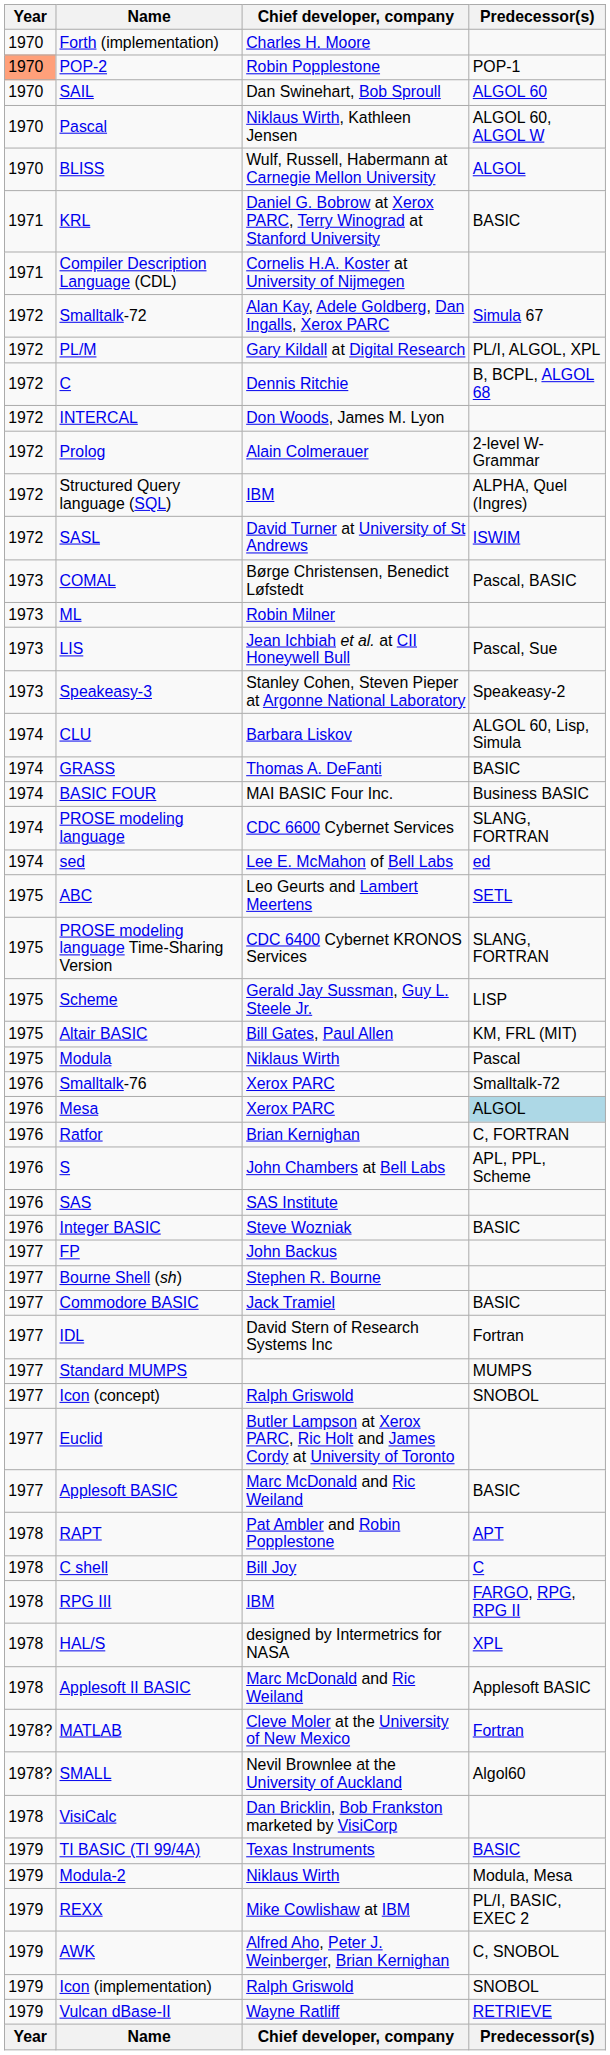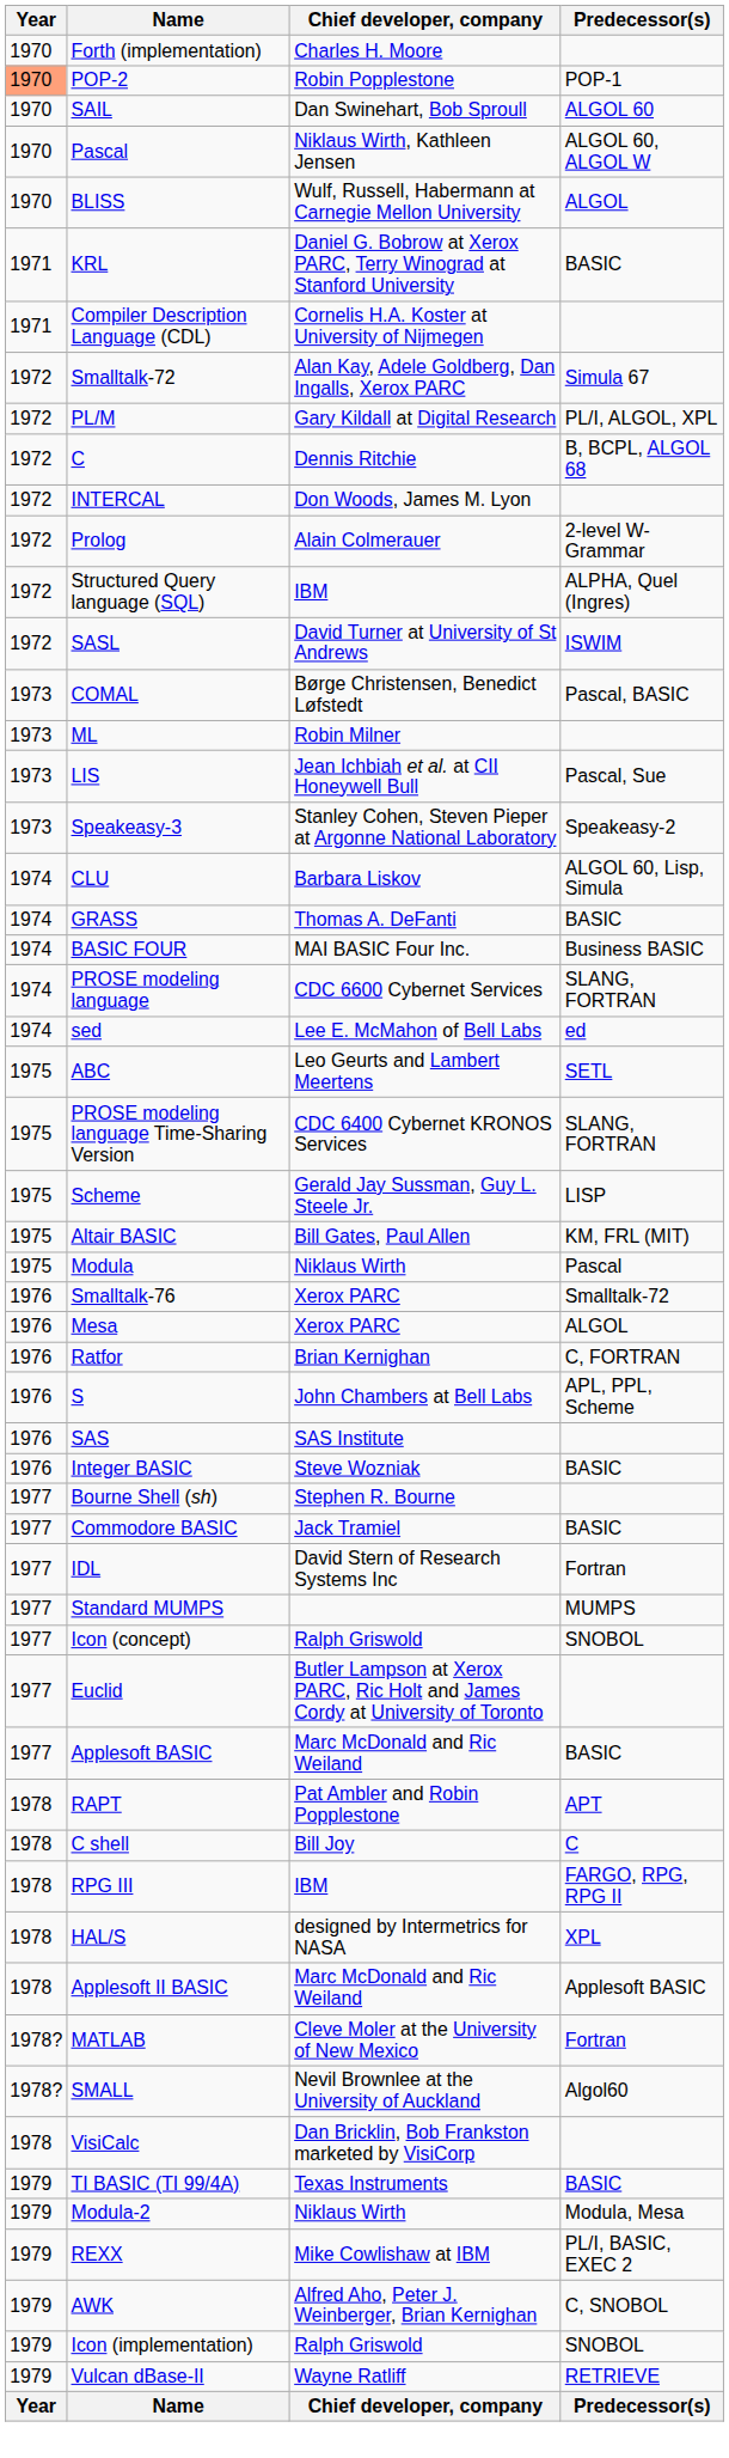 <table class="wikitable sortable">
 <tr>
 <th>Year</th>
 <th>Name</th>
 <th>Chief developer, company</th>
 <th>Predecessor(s)</th>
 </tr>
 <tr>
 <td>1970</td>
 <td><a href='#'>Forth</a> (implementation)</td>
 <td><a href='#'>Charles H. Moore</a></td>
 <td></td>
 </tr>
 <tr>
 <td style="background: lightsalmon;">1970</td>
 <td><a href='#'>POP-2</a></td>
 <td><a href='#'>Robin Popplestone</a></td>
 <td>POP-1</td>
 </tr>
 <tr>
 <td>1970</td>
 <td><a href='#'>SAIL</a></td>
 <td>Dan Swinehart, <a href='#'>Bob Sproull</a></td>
 <td><a href='#'>ALGOL 60</a></td>
 </tr>
 <tr>
 <td>1970</td>
 <td><a href='#'>Pascal</a></td>
 <td><a href='#'>Niklaus Wirth</a>, Kathleen Jensen</td>
 <td>ALGOL 60, <a href='#'>ALGOL W</a></td>
 </tr>
 <tr>
 <td>1970</td>
 <td><a href='#'>BLISS</a></td>
 <td>Wulf, Russell, Habermann at <a href='#'>Carnegie Mellon University</a></td>
 <td><a href='#'>ALGOL</a></td>
 </tr>
 <tr>
 <td>1971</td>
 <td><a href='#'>KRL</a></td>
 <td><a href='#'>Daniel G. Bobrow</a> at <a href='#'>Xerox PARC</a>, <a href='#'>Terry Winograd</a> at <a href='#'>Stanford University</a></td>
 <td>BASIC</td>
 </tr>
 <tr>
 <td>1971</td>
 <td><a href='#'>Compiler Description Language</a> (CDL)</td>
 <td><a href='#'>Cornelis H.A. Koster</a> at <a href='#'>University of Nijmegen</a></td>
 <td></td>
 </tr>
 <tr>
 <td>1972</td>
 <td><a href='#'>Smalltalk</a>-72</td>
 <td><a href='#'>Alan Kay</a>, <a href='#'>Adele Goldberg</a>, <a href='#'>Dan Ingalls</a>, <a href='#'>Xerox PARC</a></td>
 <td><a href='#'>Simula</a> 67</td>
 </tr>
 <tr>
 <td>1972</td>
 <td><a href='#'>PL/M</a></td>
 <td><a href='#'>Gary Kildall</a> at <a href='#'>Digital Research</a></td>
 <td>PL/I, ALGOL, XPL</td>
 </tr>
 <tr>
 <td>1972</td>
 <td><a href='#'>C</a></td>
 <td><a href='#'>Dennis Ritchie</a></td>
 <td>B, BCPL, <a href='#'>ALGOL 68</a></td>
 </tr>
 <tr>
 <td>1972</td>
 <td><a href='#'>INTERCAL</a></td>
 <td><a href='#'>Don Woods</a>, James M. Lyon</td>
 <td></td>
 </tr>
 <tr>
 <td>1972</td>
 <td><a href='#'>Prolog</a></td>
 <td><a href='#'>Alain Colmerauer</a></td>
 <td>2-level W-Grammar</td>
 </tr>
 <tr>
 <td>1972</td>
 <td>Structured Query language (<a href='#'>SQL</a>)</td>
 <td><a href='#'>IBM</a></td>
 <td>ALPHA, Quel (Ingres)</td>
 </tr>
 <tr>
 <td>1972</td>
 <td><a href='#'>SASL</a></td>
 <td><a href='#'>David Turner</a> at <a href='#'>University of St Andrews</a></td>
 <td><a href='#'>ISWIM</a></td>
 </tr>
 <tr>
 <td>1973</td>
 <td><a href='#'>COMAL</a></td>
 <td>Børge Christensen, Benedict Løfstedt</td>
 <td>Pascal, BASIC</td>
 </tr>
 <tr>
 <td>1973</td>
 <td><a href='#'>ML</a></td>
 <td><a href='#'>Robin Milner</a></td>
 <td></td>
 </tr>
 <tr>
 <td>1973</td>
 <td><a href='#'>LIS</a></td>
 <td><a href='#'>Jean Ichbiah</a> <em>et al.</em> at <a href='#'>CII Honeywell Bull</a></td>
 <td>Pascal, Sue</td>
 </tr>
 <tr>
 <td>1973</td>
 <td><a href='#'>Speakeasy-3</a></td>
 <td>Stanley Cohen, Steven Pieper at <a href='#'>Argonne National Laboratory</a></td>
 <td>Speakeasy-2</td>
 </tr>
 <tr>
 <td>1974</td>
 <td><a href='#'>CLU</a></td>
 <td><a href='#'>Barbara Liskov</a></td>
 <td>ALGOL 60, Lisp, Simula</td>
 </tr>
 <tr>
 <td>1974</td>
 <td><a href='#'>GRASS</a></td>
 <td><a href='#'>Thomas A. DeFanti</a></td>
 <td>BASIC</td>
 </tr>
 <tr>
 <td>1974</td>
 <td><a href='#'>BASIC FOUR</a></td>
 <td>MAI BASIC Four Inc.</td>
 <td>Business BASIC</td>
 </tr>
 <tr>
 <td>1974</td>
 <td><a href='#'>PROSE modeling language</a></td>
 <td><a href='#'>CDC 6600</a> Cybernet Services</td>
 <td>SLANG, FORTRAN</td>
 </tr>
 <tr>
 <td>1974</td>
 <td><a href='#'>sed</a></td>
 <td><a href='#'>Lee E. McMahon</a> of <a href='#'>Bell Labs</a></td>
 <td><a href='#'>ed</a></td>
 </tr>
 <tr>
 <td>1975</td>
 <td><a href='#'>ABC</a></td>
 <td>Leo Geurts and <a href='#'>Lambert Meertens</a></td>
 <td><a href='#'>SETL</a></td>
 </tr>
 <tr>
 <td>1975</td>
 <td><a href='#'>PROSE modeling language</a> Time-Sharing Version</td>
 <td><a href='#'>CDC 6400</a> Cybernet KRONOS Services</td>
 <td>SLANG, FORTRAN</td>
 </tr>
 <tr>
 <td>1975</td>
 <td><a href='#'>Scheme</a></td>
 <td><a href='#'>Gerald Jay Sussman</a>, <a href='#'>Guy L. Steele Jr.</a></td>
 <td>LISP</td>
 </tr>
 <tr>
 <td>1975</td>
 <td><a href='#'>Altair BASIC</a></td>
 <td><a href='#'>Bill Gates</a>, <a href='#'>Paul Allen</a></td>
 <td>KM, FRL (MIT)</td>
 </tr>
 <tr>
 <td>1975</td>
 <td><a href='#'>Modula</a></td>
 <td><a href='#'>Niklaus Wirth</a></td>
 <td>Pascal</td>
 </tr>
 <tr>
 <td>1976</td>
 <td><a href='#'>Smalltalk</a>-76</td>
 <td><a href='#'>Xerox PARC</a></td>
 <td>Smalltalk-72</td>
 </tr>
 <tr>
 <td>1976</td>
 <td><a href='#'>Mesa</a></td>
 <td><a href='#'>Xerox PARC</a></td>
-<td style="background: lightblue;">ALGOL</td>
+<td>ALGOL</td>
 </tr>
 <tr>
 <td>1976</td>
 <td><a href='#'>Ratfor</a></td>
 <td><a href='#'>Brian Kernighan</a></td>
 <td>C, FORTRAN</td>
 </tr>
 <tr>
 <td>1976</td>
 <td><a href='#'>S</a></td>
 <td><a href='#'>John Chambers</a> at <a href='#'>Bell Labs</a></td>
 <td>APL, PPL, Scheme</td>
 </tr>
 <tr>
 <td>1976</td>
 <td><a href='#'>SAS</a></td>
 <td><a href='#'>SAS Institute</a></td>
 <td></td>
 </tr>
 <tr>
 <td>1976</td>
 <td><a href='#'>Integer BASIC</a></td>
 <td><a href='#'>Steve Wozniak</a></td>
 <td>BASIC</td>
-</tr>
-<tr>
-<td>1977</td>
-<td><a href='#'>FP</a></td>
-<td><a href='#'>John Backus</a></td>
-<td></td>
 </tr>
 <tr>
 <td>1977</td>
 <td><a href='#'>Bourne Shell</a> (<em>sh</em>)</td>
 <td><a href='#'>Stephen R. Bourne</a></td>
 <td></td>
 </tr>
 <tr>
 <td>1977</td>
 <td><a href='#'>Commodore BASIC</a></td>
 <td><a href='#'>Jack Tramiel</a></td>
 <td>BASIC</td>
 </tr>
 <tr>
 <td>1977</td>
 <td><a href='#'>IDL</a></td>
 <td>David Stern of Research Systems Inc</td>
 <td>Fortran</td>
 </tr>
 <tr>
 <td>1977</td>
 <td><a href='#'>Standard MUMPS</a></td>
 <td></td>
 <td>MUMPS</td>
 </tr>
 <tr>
 <td>1977</td>
 <td><a href='#'>Icon</a> (concept)</td>
 <td><a href='#'>Ralph Griswold</a></td>
 <td>SNOBOL</td>
 </tr>
 <tr>
 <td>1977</td>
 <td><a href='#'>Euclid</a></td>
 <td><a href='#'>Butler Lampson</a> at <a href='#'>Xerox PARC</a>, <a href='#'>Ric Holt</a> and <a href='#'>James Cordy</a> at <a href='#'>University of Toronto</a></td>
 <td></td>
 </tr>
 <tr>
 <td>1977</td>
 <td><a href='#'>Applesoft BASIC</a></td>
 <td><a href='#'>Marc McDonald</a> and <a href='#'>Ric Weiland</a></td>
 <td>BASIC</td>
 </tr>
 <tr>
 <td>1978</td>
 <td><a href='#'>RAPT</a></td>
 <td><a href='#'>Pat Ambler</a> and <a href='#'>Robin Popplestone</a></td>
 <td><a href='#'>APT</a></td>
 </tr>
 <tr>
 <td>1978</td>
 <td><a href='#'>C shell</a></td>
 <td><a href='#'>Bill Joy</a></td>
 <td><a href='#'>C</a></td>
 </tr>
 <tr>
 <td>1978</td>
 <td><a href='#'>RPG III</a></td>
 <td><a href='#'>IBM</a></td>
 <td><a href='#'>FARGO</a>, <a href='#'>RPG</a>, <a href='#'>RPG II</a></td>
 </tr>
 <tr>
 <td>1978</td>
 <td><a href='#'>HAL/S</a></td>
 <td>designed by Intermetrics for NASA</td>
 <td><a href='#'>XPL</a></td>
 </tr>
 <tr>
 <td>1978</td>
 <td><a href='#'>Applesoft II BASIC</a></td>
 <td><a href='#'>Marc McDonald</a> and <a href='#'>Ric Weiland</a></td>
 <td>Applesoft BASIC</td>
 </tr>
 <tr>
 <td>1978?</td>
 <td><a href='#'>MATLAB</a></td>
 <td><a href='#'>Cleve Moler</a> at the <a href='#'>University of New Mexico</a></td>
 <td><a href='#'>Fortran</a></td>
 </tr>
 <tr>
 <td>1978?</td>
 <td><a href='#'>SMALL</a></td>
 <td>Nevil Brownlee at the <a href='#'>University of Auckland</a></td>
 <td>Algol60</td>
 </tr>
 <tr>
 <td>1978</td>
 <td><a href='#'>VisiCalc</a></td>
 <td><a href='#'>Dan Bricklin</a>, <a href='#'>Bob Frankston</a> marketed by <a href='#'>VisiCorp</a></td>
 <td></td>
 </tr>
 <tr>
 <td>1979</td>
 <td><a href='#'>TI BASIC (TI 99/4A)</a></td>
 <td><a href='#'>Texas Instruments</a></td>
 <td><a href='#'>BASIC</a></td>
 </tr>
 <tr>
 <td>1979</td>
 <td><a href='#'>Modula-2</a></td>
 <td><a href='#'>Niklaus Wirth</a></td>
 <td>Modula, Mesa</td>
 </tr>
 <tr>
 <td>1979</td>
 <td><a href='#'>REXX</a></td>
 <td><a href='#'>Mike Cowlishaw</a> at <a href='#'>IBM</a></td>
 <td>PL/I, BASIC, EXEC 2</td>
 </tr>
 <tr>
 <td>1979</td>
 <td><a href='#'>AWK</a></td>
 <td><a href='#'>Alfred Aho</a>, <a href='#'>Peter J. Weinberger</a>, <a href='#'>Brian Kernighan</a></td>
 <td>C, SNOBOL</td>
 </tr>
 <tr>
 <td>1979</td>
 <td><a href='#'>Icon</a> (implementation)</td>
 <td><a href='#'>Ralph Griswold</a></td>
 <td>SNOBOL</td>
 </tr>
 <tr>
 <td>1979</td>
 <td><a href='#'>Vulcan dBase-II</a></td>
 <td><a href='#'>Wayne Ratliff</a></td>
 <td><a href='#'>RETRIEVE</a></td>
 </tr>
 <tr class="sortbottom">
 <th>Year</th>
 <th>Name</th>
 <th>Chief developer, company</th>
 <th>Predecessor(s)</th>
 </tr>
 </table>
